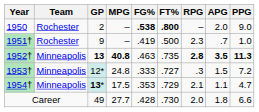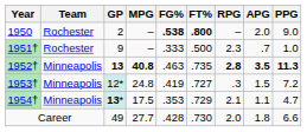 <table class="wikitable sortable" style="font-size:95%; text-align:right;">
 <tr>
 <th>Year</th>
 <th>Team</th>
 <th>GP</th>
 <th>MPG</th>
 <th>FG%</th>
 <th>FT%</th>
 <th>RPG</th>
 <th>APG</th>
 <th>PPG</th>
 </tr>
 <tr>
 <td style="text-align:left;"><a href='#'>1950</a></td>
 <td style="text-align:left;"><a href='#'>Rochester</a></td>
 <td>2</td>
 <td>–</td>
 <td><strong>.538</strong></td>
 <td><strong>.800</strong></td>
 <td>–</td>
 <td>2.0</td>
 <td>9.0</td>
 </tr>
 <tr>
 <td style="text-align:left;background:#afe6ba;"><a href='#'>1951</a>†</td>
 <td style="text-align:left;"><a href='#'>Rochester</a></td>
 <td>9</td>
 <td>–</td>
-<td>.419</td>
+<td>.333</td>
 <td>.500</td>
 <td>2.3</td>
 <td>.7</td>
 <td>1.0</td>
 </tr>
 <tr>
 <td style="text-align:left;background:#afe6ba;"><a href='#'>1952</a>†</td>
 <td style="text-align:left;"><a href='#'>Minneapolis</a></td>
 <td><strong>13</strong></td>
 <td><strong>40.8</strong></td>
 <td>.463</td>
 <td>.735</td>
 <td><strong>2.8</strong></td>
 <td><strong>3.5</strong></td>
 <td><strong>11.3</strong></td>
 </tr>
 <tr>
 <td style="text-align:left;background:#afe6ba;"><a href='#'>1953</a>†</td>
 <td style="text-align:left;"><a href='#'>Minneapolis</a></td>
 <td style="background:#cfecec;">12*</td>
 <td>24.8</td>
-<td>.333</td>
+<td>.419</td>
 <td>.727</td>
 <td>.3</td>
 <td>1.5</td>
 <td>7.2</td>
 </tr>
 <tr>
 <td style="text-align:left;background:#afe6ba;"><a href='#'>1954</a>†</td>
 <td style="text-align:left;"><a href='#'>Minneapolis</a></td>
 <td style="background:#cfecec;"><strong>13</strong>*</td>
 <td>17.5</td>
 <td>.353</td>
 <td>.729</td>
 <td>2.1</td>
 <td>1.1</td>
 <td>4.7</td>
 </tr>
 <tr>
 <td style="text-align:center;" colspan="2">Career</td>
 <td>49</td>
 <td>27.7</td>
 <td>.428</td>
 <td>.730</td>
 <td>2.0</td>
 <td>1.8</td>
 <td>6.6</td>
 </tr>
 </table>
